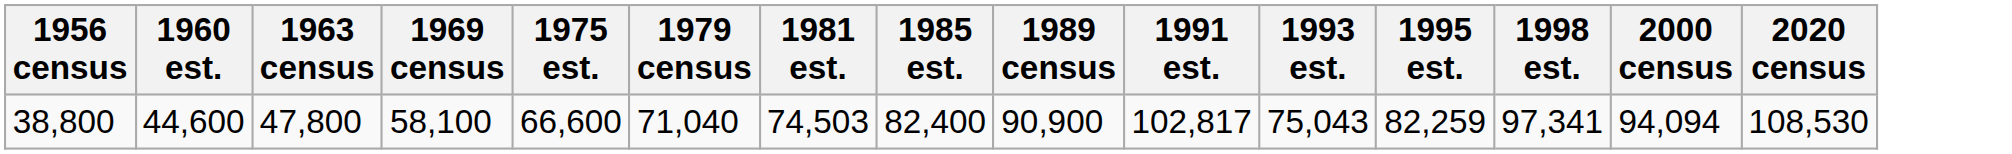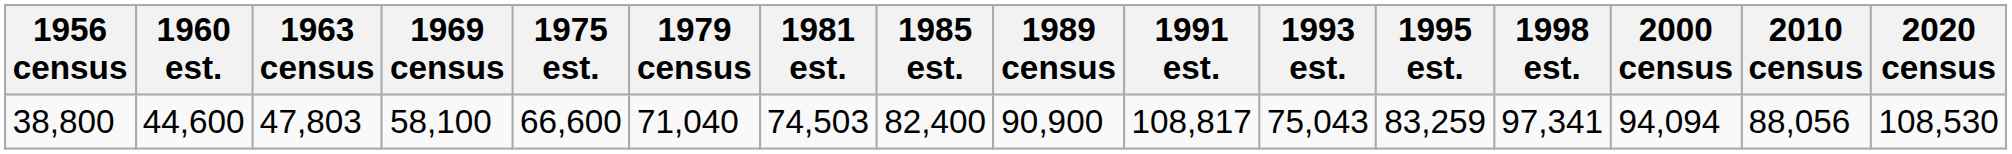 <table class="wikitable">
 <tr>
 <th>1956 <br> census</th>
 <th>1960 <br> est.</th>
 <th>1963 <br> census</th>
 <th>1969 <br> census</th>
 <th>1975 <br> est.</th>
 <th>1979 <br> census</th>
 <th>1981 <br> est.</th>
 <th>1985 <br> est.</th>
 <th>1989 <br> census</th>
 <th>1991 <br> est.</th>
 <th>1993 <br> est.</th>
 <th>1995 <br> est.</th>
 <th>1998 <br> est.</th>
 <th>2000 <br> census</th>
+<th>2010 <br> census</th>
 <th>2020 <br> census</th>
 </tr>
 <tr>
 <td>38,800</td>
 <td>44,600</td>
-<td>47,800</td>
+<td>47,803</td>
 <td>58,100</td>
 <td>66,600</td>
 <td>71,040</td>
 <td>74,503</td>
 <td>82,400</td>
 <td>90,900</td>
-<td>102,817</td>
+<td>108,817</td>
 <td>75,043</td>
-<td>82,259</td>
+<td>83,259</td>
 <td>97,341</td>
 <td>94,094</td>
+<td>88,056</td>
 <td>108,530</td>
 </tr>
 </table>
